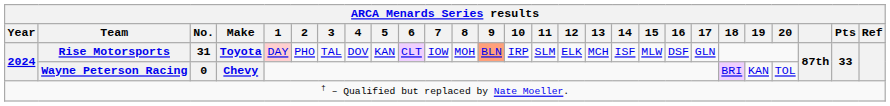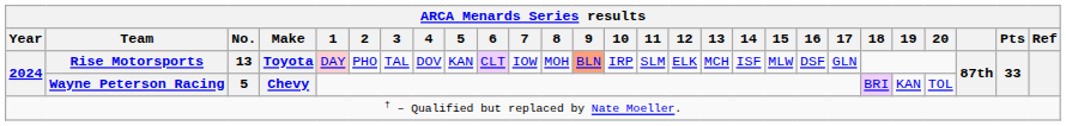 <table class="wikitable" style="text-align:center; font-size:75%">
 <tr>
 <th colspan="27"><a href='#'>ARCA Menards Series</a> results</th>
 </tr>
 <tr>
 <th>Year</th>
 <th>Team</th>
 <th>No.</th>
 <th>Make</th>
 <th>1</th>
 <th>2</th>
 <th>3</th>
 <th>4</th>
 <th>5</th>
 <th>6</th>
 <th>7</th>
 <th>8</th>
 <th>9</th>
 <th>10</th>
 <th>11</th>
 <th>12</th>
 <th>13</th>
 <th>14</th>
 <th>15</th>
 <th>16</th>
 <th>17</th>
 <th>18</th>
 <th>19</th>
 <th>20</th>
 <th></th>
 <th>Pts</th>
 <th>Ref</th>
 </tr>
 <tr>
 <th rowspan=2><a href='#'>2024</a></th>
 <th><a href='#'>Rise Motorsports</a></th>
-<th>31</th>
+<th>13</th>
 <th><a href='#'>Toyota</a></th>
 <td style="background:#FFCFCF;"><a href='#'>DAY</a><br></td>
 <td><a href='#'>PHO</a></td>
 <td><a href='#'>TAL</a></td>
 <td><a href='#'>DOV</a></td>
 <td><a href='#'>KAN</a></td>
 <td style="background:#EFCFFF;"><a href='#'>CLT</a><br></td>
 <td><a href='#'>IOW</a></td>
 <td><a href='#'>MOH</a></td>
 <td style="background: lightsalmon;"><a href='#'>BLN</a></td>
 <td><a href='#'>IRP</a></td>
 <td><a href='#'>SLM</a></td>
 <td><a href='#'>ELK</a></td>
 <td><a href='#'>MCH</a></td>
 <td><a href='#'>ISF</a></td>
 <td><a href='#'>MLW</a></td>
 <td><a href='#'>DSF</a></td>
 <td><a href='#'>GLN</a></td>
 <td colspan=3></td>
 <th rowspan=2>87th</th>
 <th rowspan=2>33</th>
 <th rowspan=2></th>
 </tr>
 <tr>
 <th><a href='#'>Wayne Peterson Racing</a></th>
-<th>0</th>
+<th>5</th>
 <th><a href='#'>Chevy</a></th>
 <td colspan=17></td>
 <td style="background:#EFCFFF;"><a href='#'>BRI</a><br></td>
 <td><a href='#'>KAN</a></td>
 <td><a href='#'>TOL</a></td>
 </tr>
 <tr>
 <td colspan=41><small><sup>†</sup> – Qualified but replaced by <a href='#'>Nate Moeller</a>.</small></td>
 </tr>
 </table>
